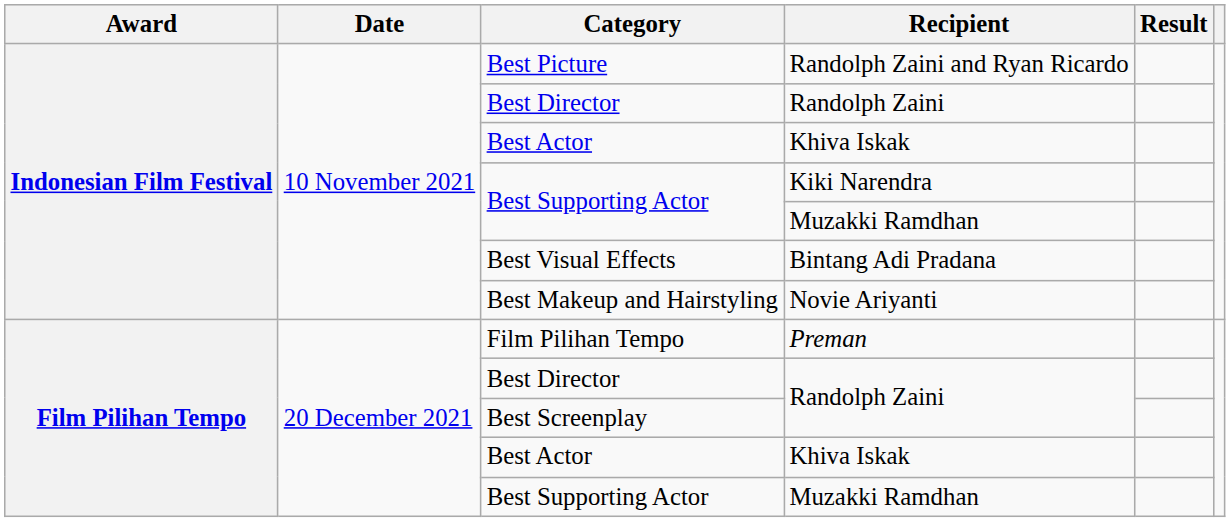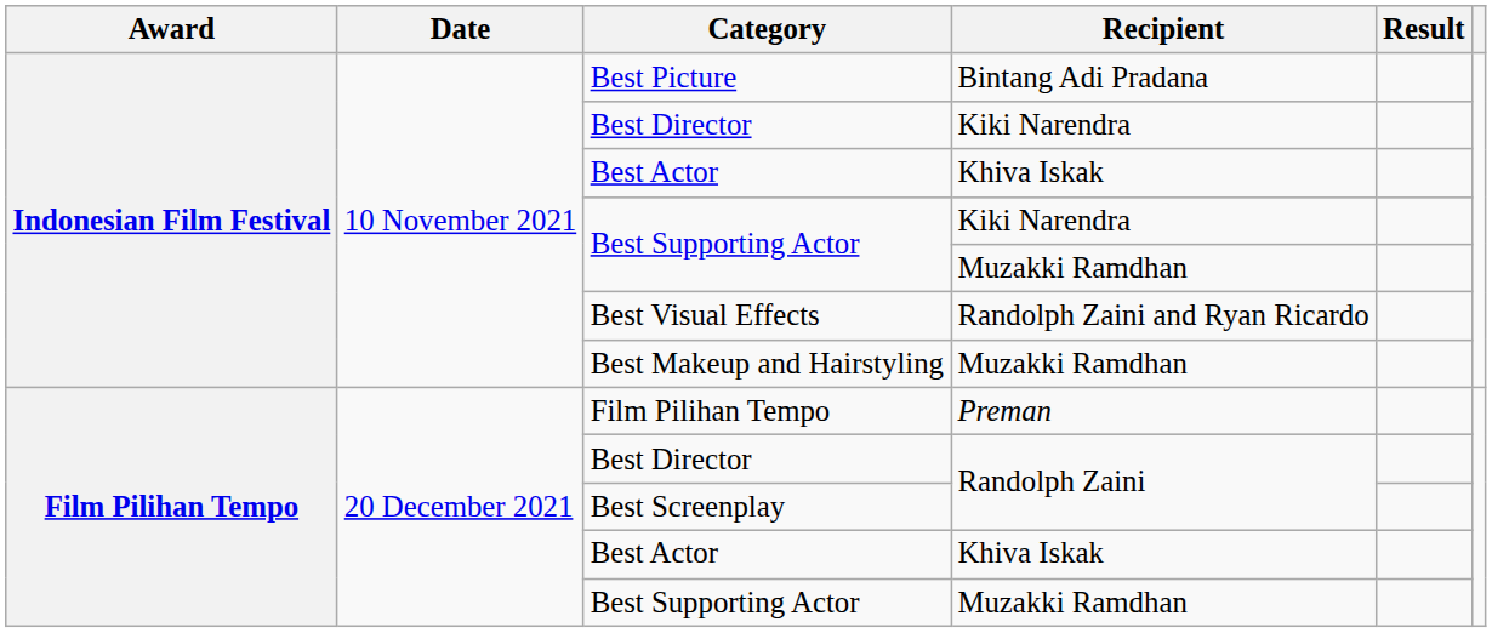 <table class="wikitable sortable plainrowheaders">
 <tr>
 <th>Award</th>
 <th>Date</th>
 <th>Category</th>
 <th>Recipient</th>
 <th>Result</th>
 <th></th>
 </tr>
 <tr>
 <th scope="row" rowspan="7"><a href='#'>Indonesian Film Festival</a></th>
 <td rowspan="7"><a href='#'>10 November 2021</a></td>
 <td><a href='#'>Best Picture</a></td>
-<td>Randolph Zaini and Ryan Ricardo</td>
+<td>Bintang Adi Pradana</td>
 <td></td>
 <td rowspan="7" align="center"></td>
 </tr>
 <tr>
 <td><a href='#'>Best Director</a></td>
-<td>Randolph Zaini</td>
+<td>Kiki Narendra</td>
 <td></td>
 </tr>
 <tr>
 <td><a href='#'>Best Actor</a></td>
 <td>Khiva Iskak</td>
 <td></td>
 </tr>
 <tr>
 <td rowspan="2"><a href='#'>Best Supporting Actor</a></td>
 <td>Kiki Narendra</td>
 <td></td>
 </tr>
 <tr>
 <td>Muzakki Ramdhan</td>
 <td></td>
 </tr>
 <tr>
 <td>Best Visual Effects</td>
-<td>Bintang Adi Pradana</td>
+<td>Randolph Zaini and Ryan Ricardo</td>
 <td></td>
 </tr>
 <tr>
 <td>Best Makeup and Hairstyling</td>
-<td>Novie Ariyanti</td>
+<td>Muzakki Ramdhan</td>
 <td></td>
 </tr>
 <tr>
 <th scope="row" rowspan="5"><a href='#'>Film Pilihan Tempo</a></th>
 <td rowspan="5"><a href='#'>20 December 2021</a></td>
 <td>Film Pilihan Tempo</td>
 <td><em>Preman</em></td>
 <td></td>
 <td align="center" rowspan="5"></td>
 </tr>
 <tr>
 <td>Best Director</td>
 <td rowspan="2">Randolph Zaini</td>
 <td></td>
 </tr>
 <tr>
 <td>Best Screenplay</td>
 <td></td>
 </tr>
 <tr>
 <td>Best Actor</td>
 <td>Khiva Iskak</td>
 <td></td>
 </tr>
 <tr>
 <td>Best Supporting Actor</td>
 <td>Muzakki Ramdhan</td>
 <td></td>
 </tr>
 </table>
